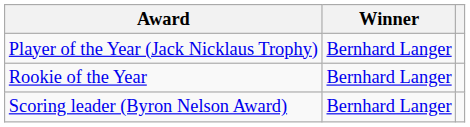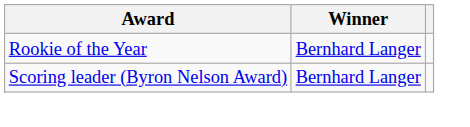 <table class="wikitable">
 <tr>
 <th>Award</th>
 <th>Winner</th>
 <th></th>
-</tr>
-<tr>
-<td><a href='#'>Player of the Year (Jack Nicklaus Trophy)</a></td>
-<td> <a href='#'>Bernhard Langer</a></td>
-<td></td>
 </tr>
 <tr>
 <td><a href='#'>Rookie of the Year</a></td>
 <td> <a href='#'>Bernhard Langer</a></td>
 <td></td>
 </tr>
 <tr>
 <td><a href='#'>Scoring leader (Byron Nelson Award)</a></td>
 <td> <a href='#'>Bernhard Langer</a></td>
 <td></td>
 </tr>
 </table>
